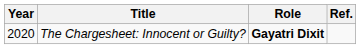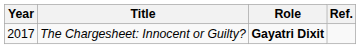 <table class="wikitable">
 <tr>
 <th>Year</th>
 <th>Title</th>
 <th>Role</th>
 <th>Ref.</th>
 </tr>
 <tr>
-<td>2020</td>
+<td>2017</td>
 <td><em>The Chargesheet: Innocent or Guilty?</em></td>
 <td><strong>Gayatri Dixit</strong></td>
 <td></td>
 </tr>
 </table>
